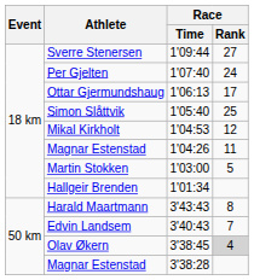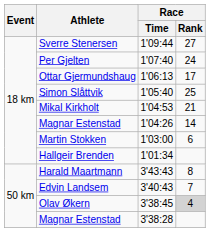 <table class="wikitable" border="1" style="font-size:90%">
 <tr>
 <th rowspan=2>Event</th>
 <th rowspan=2>Athlete</th>
 <th colspan=2>Race</th>
 </tr>
 <tr>
 <th>Time</th>
 <th>Rank</th>
 </tr>
 <tr>
 <td rowspan=8>18 km</td>
 <td><a href='#'>Sverre Stenersen</a></td>
 <td align=center>1'09:44</td>
 <td align=center>27</td>
 </tr>
 <tr>
 <td><a href='#'>Per Gjelten</a></td>
 <td align=center>1'07:40</td>
 <td align=center>24</td>
 </tr>
 <tr>
 <td><a href='#'>Ottar Gjermundshaug</a></td>
 <td align=center>1'06:13</td>
 <td align=center>17</td>
 </tr>
 <tr>
 <td><a href='#'>Simon Slåttvik</a></td>
 <td align=center>1'05:40</td>
 <td align=center>25</td>
 </tr>
 <tr>
 <td><a href='#'>Mikal Kirkholt</a></td>
 <td align=center>1'04:53</td>
-<td align=center>12</td>
+<td align=center>21</td>
 </tr>
 <tr>
 <td><a href='#'>Magnar Estenstad</a></td>
 <td align=center>1'04:26</td>
-<td align=center>11</td>
+<td align=center>14</td>
 </tr>
 <tr>
 <td><a href='#'>Martin Stokken</a></td>
 <td align=center>1'03:00</td>
-<td align=center>5</td>
+<td align=center>6</td>
 </tr>
 <tr>
 <td><a href='#'>Hallgeir Brenden</a></td>
 <td align=center>1'01:34</td>
 <td align=center></td>
 </tr>
 <tr>
 <td rowspan=4>50 km</td>
 <td><a href='#'>Harald Maartmann</a></td>
 <td align=center>3'43:43</td>
 <td align=center>8</td>
 </tr>
 <tr>
 <td><a href='#'>Edvin Landsem</a></td>
 <td align=center>3'40:43</td>
 <td align=center>7</td>
 </tr>
 <tr>
 <td><a href='#'>Olav Økern</a></td>
 <td align=center>3'38:45</td>
 <td align=center style="background: lightgrey;">4</td>
 </tr>
 <tr>
 <td><a href='#'>Magnar Estenstad</a></td>
 <td align=center>3'38:28</td>
 <td align=center></td>
 </tr>
 </table>
